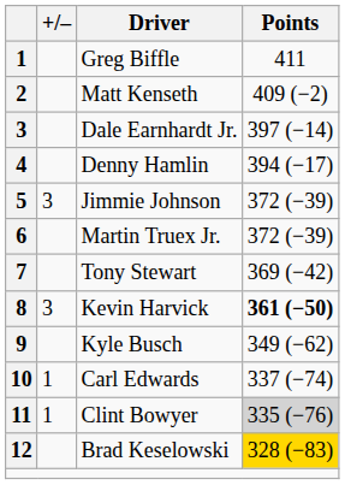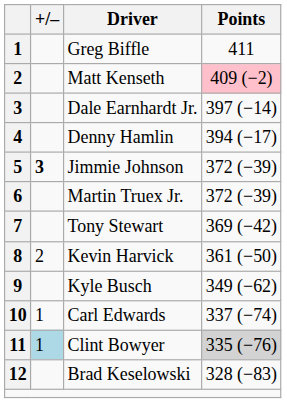 <table class="sortable wikitable " style="font-size: 95%;">
 <tr>
 <th scope="col"></th>
 <th scope="col">+/–</th>
 <th scope="col">Driver</th>
 <th scope="col">Points</th>
 </tr>
 <tr>
 <th scope="row">1</th>
 <td></td>
 <td>Greg Biffle</td>
 <td style="text-align:center;">411</td>
 </tr>
 <tr>
 <th scope="row">2</th>
 <td></td>
 <td>Matt Kenseth</td>
-<td style="text-align:center;">409 (−2)</td>
+<td style="background: pink; text-align:center;">409 (−2)</td>
 </tr>
 <tr>
 <th scope="row">3</th>
 <td></td>
 <td>Dale Earnhardt Jr.</td>
 <td style="text-align:center;">397 (−14)</td>
 </tr>
 <tr>
 <th scope="row">4</th>
 <td></td>
 <td>Denny Hamlin</td>
 <td style="text-align:center;">394 (−17)</td>
 </tr>
 <tr>
 <th scope="row">5</th>
-<td> 3</td>
+<td><strong> 3</strong></td>
 <td>Jimmie Johnson</td>
 <td style="text-align:center;">372 (−39)</td>
 </tr>
 <tr>
 <th scope="row">6</th>
 <td></td>
 <td>Martin Truex Jr.</td>
 <td style="text-align:center;">372 (−39)</td>
 </tr>
 <tr>
 <th scope="row">7</th>
 <td></td>
 <td>Tony Stewart</td>
 <td style="text-align:center;">369 (−42)</td>
 </tr>
 <tr>
 <th scope="row">8</th>
-<td> 3</td>
+<td> 2</td>
 <td>Kevin Harvick</td>
-<td style="text-align:center;"><strong>361 (−50)</strong></td>
+<td style="text-align:center;">361 (−50)</td>
 </tr>
 <tr>
 <th scope="row">9</th>
 <td></td>
 <td>Kyle Busch</td>
 <td style="text-align:center;">349 (−62)</td>
 </tr>
 <tr>
 <th scope="row">10</th>
 <td> 1</td>
 <td>Carl Edwards</td>
 <td style="text-align:center;">337 (−74)</td>
 </tr>
 <tr>
 <th scope="row">11</th>
-<td> 1</td>
+<td style="background: lightblue;"> 1</td>
 <td>Clint Bowyer</td>
 <td style="background: lightgrey; text-align:center;">335 (−76)</td>
 </tr>
 <tr>
 <th scope="row">12</th>
 <td></td>
 <td>Brad Keselowski</td>
-<td style="background: gold; text-align:center;">328 (−83)</td>
+<td style="text-align:center;">328 (−83)</td>
 </tr>
 <tr class="sortbottom">
 <td colspan="9"></td>
 </tr>
 </table>
